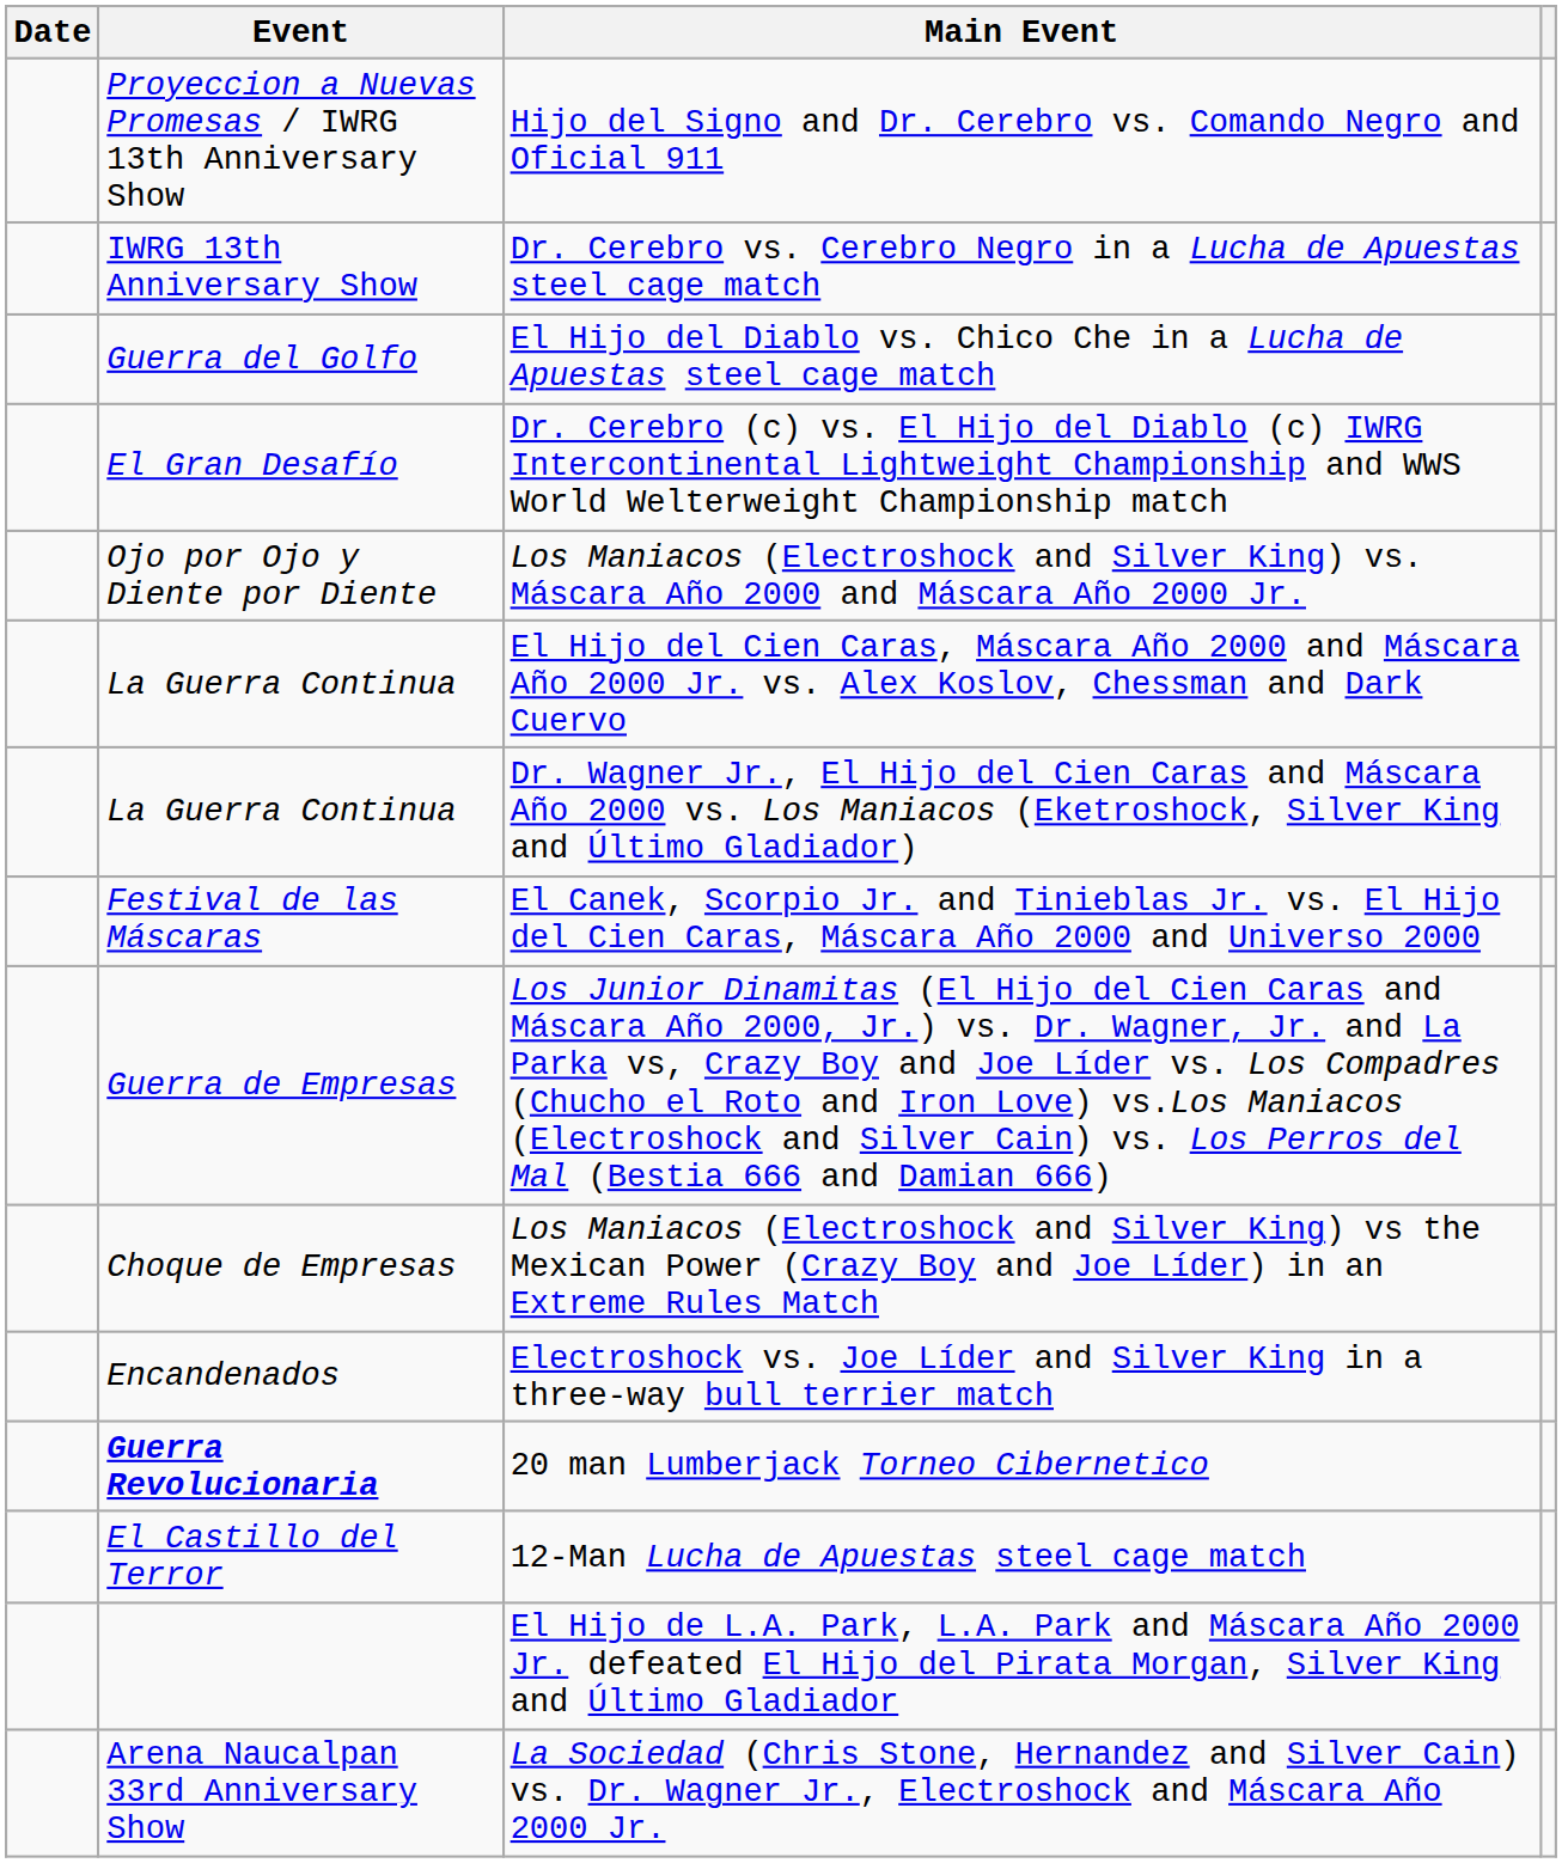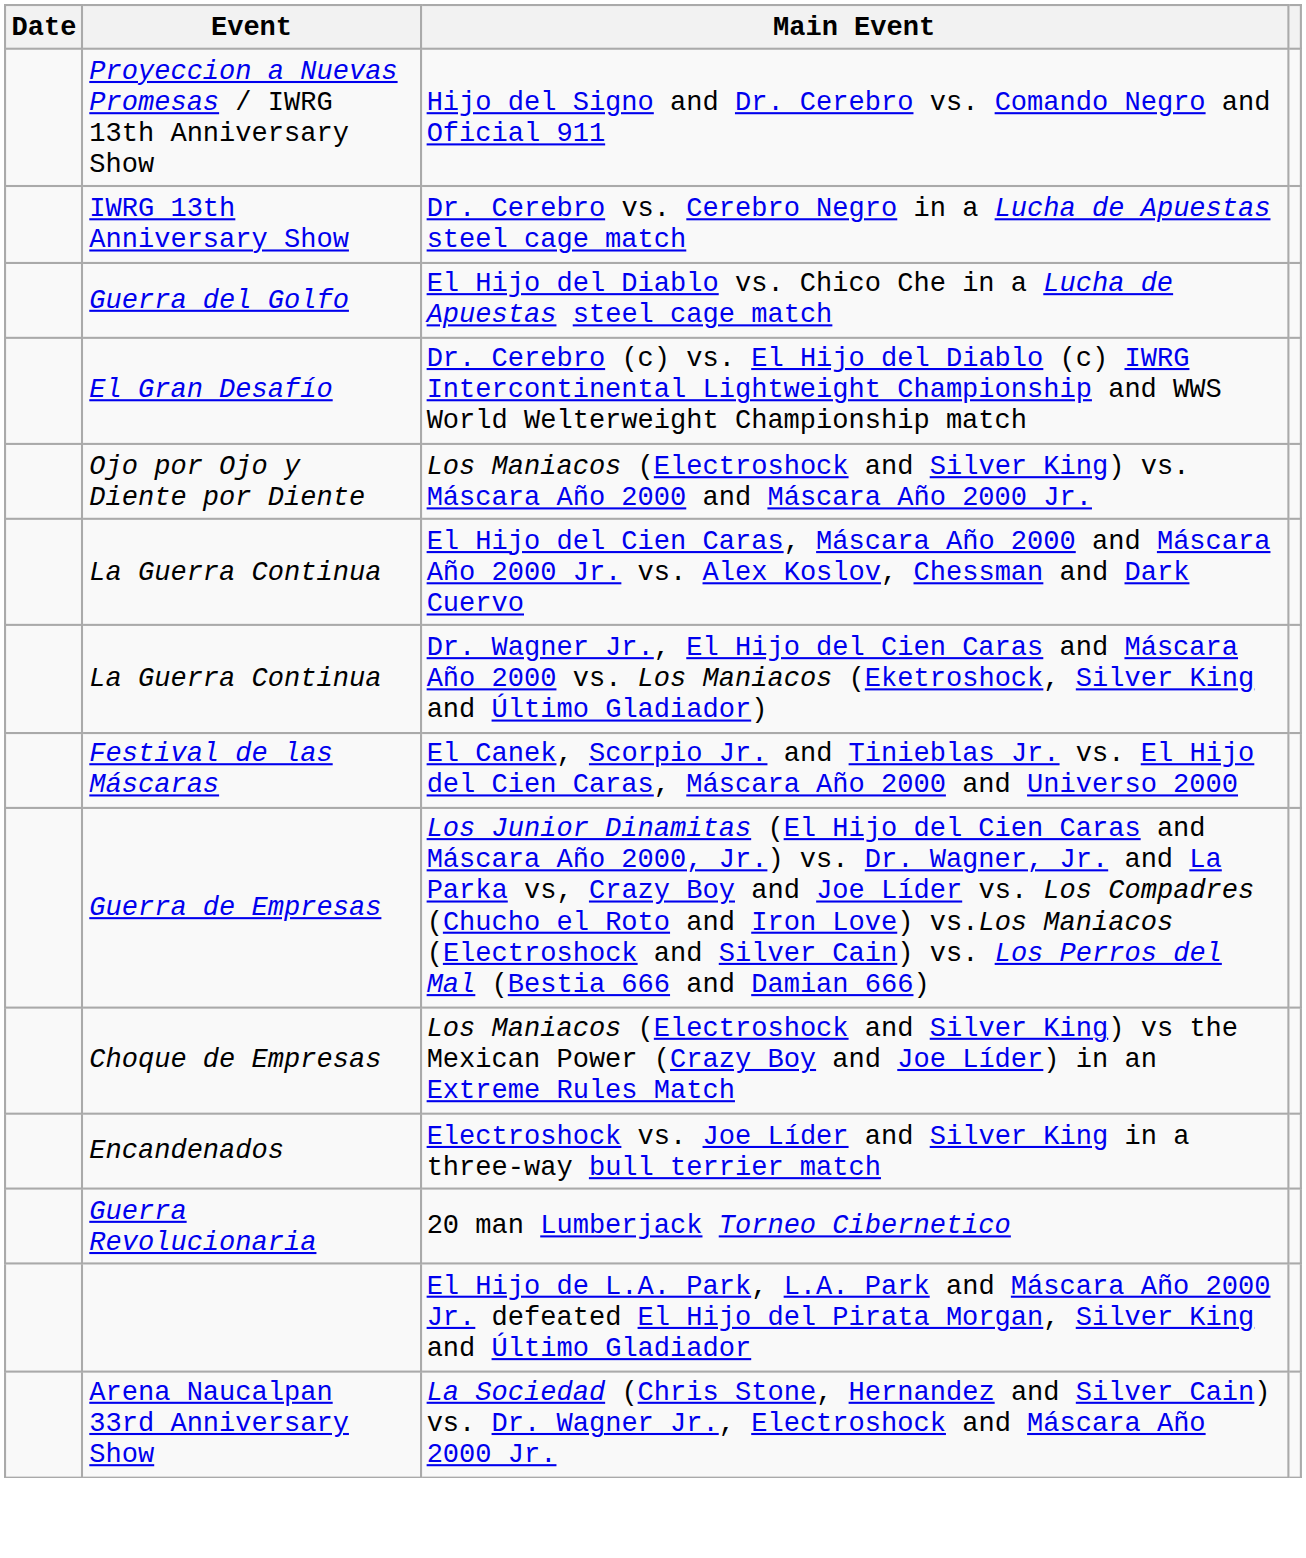 <table class="wikitable sortable" width=100%>
 <tr>
 <th scope="col">Date</th>
 <th scope="col">Event</th>
 <th class=unsortable scope="col">Main Event</th>
 <th class=unsortable scope="col"></th>
 </tr>
 <tr>
 <td></td>
 <td><em><a href='#'>Proyeccion a Nuevas Promesas</a></em> / IWRG 13th Anniversary Show</td>
 <td><a href='#'>Hijo del Signo</a> and <a href='#'>Dr. Cerebro</a> vs. <a href='#'>Comando Negro</a> and <a href='#'>Oficial 911</a></td>
 <td></td>
 </tr>
 <tr>
 <td></td>
 <td><a href='#'>IWRG 13th Anniversary Show</a></td>
 <td><a href='#'>Dr. Cerebro</a> vs. <a href='#'>Cerebro Negro</a> in a <em><a href='#'>Lucha de Apuestas</a></em> <a href='#'>steel cage match</a></td>
 <td></td>
 </tr>
 <tr>
 <td></td>
 <td><em><a href='#'>Guerra del Golfo</a></em></td>
 <td><a href='#'>El Hijo del Diablo</a> vs. Chico Che in a <em><a href='#'>Lucha de Apuestas</a></em> <a href='#'>steel cage match</a></td>
 <td></td>
 </tr>
 <tr>
 <td></td>
 <td><em><a href='#'>El Gran Desafío</a></em></td>
 <td><a href='#'>Dr. Cerebro</a> (c) vs. <a href='#'>El Hijo del Diablo</a> (c) <a href='#'>IWRG Intercontinental Lightweight Championship</a> and WWS World Welterweight Championship match</td>
 <td></td>
 </tr>
 <tr>
 <td></td>
 <td><em>Ojo por Ojo y Diente por Diente</em></td>
 <td><em>Los Maniacos</em> (<a href='#'>Electroshock</a> and <a href='#'>Silver King</a>) vs. <a href='#'>Máscara Año 2000</a> and <a href='#'>Máscara Año 2000 Jr.</a></td>
 <td></td>
 </tr>
 <tr>
 <td></td>
 <td><em>La Guerra Continua</em></td>
 <td><a href='#'>El Hijo del Cien Caras</a>, <a href='#'>Máscara Año 2000</a> and <a href='#'>Máscara Año 2000 Jr.</a> vs. <a href='#'>Alex Koslov</a>, <a href='#'>Chessman</a> and <a href='#'>Dark Cuervo</a></td>
 <td></td>
 </tr>
 <tr>
 <td></td>
 <td><em>La Guerra Continua</em></td>
 <td><a href='#'>Dr. Wagner Jr.</a>, <a href='#'>El Hijo del Cien Caras</a> and <a href='#'>Máscara Año 2000</a> vs. <em>Los Maniacos</em> (<a href='#'>Eketroshock</a>, <a href='#'>Silver King</a> and <a href='#'>Último Gladiador</a>)</td>
 <td></td>
 </tr>
 <tr>
 <td></td>
 <td><em><a href='#'>Festival de las Máscaras</a></em></td>
 <td><a href='#'>El Canek</a>, <a href='#'>Scorpio Jr.</a> and <a href='#'>Tinieblas Jr.</a> vs. <a href='#'>El Hijo del Cien Caras</a>, <a href='#'>Máscara Año 2000</a> and <a href='#'>Universo 2000</a></td>
 <td></td>
 </tr>
 <tr>
 <td></td>
 <td><em><a href='#'>Guerra de Empresas</a></em></td>
 <td><em><a href='#'>Los Junior Dinamitas</a></em> (<a href='#'>El Hijo del Cien Caras</a> and <a href='#'>Máscara Año 2000, Jr.</a>) vs. <a href='#'>Dr. Wagner, Jr.</a> and <a href='#'>La Parka</a> vs, <a href='#'>Crazy Boy</a> and <a href='#'>Joe Líder</a> vs. <em>Los Compadres</em> (<a href='#'>Chucho el Roto</a> and <a href='#'>Iron Love</a>) vs.<em>Los Maniacos</em> (<a href='#'>Electroshock</a> and <a href='#'>Silver Cain</a>) vs. <em><a href='#'>Los Perros del Mal</a></em> (<a href='#'>Bestia 666</a> and <a href='#'>Damian 666</a>)</td>
 <td></td>
 </tr>
 <tr>
 <td></td>
 <td><em>Choque de Empresas</em></td>
 <td><em>Los Maniacos</em> (<a href='#'>Electroshock</a> and <a href='#'>Silver King</a>) vs the Mexican Power (<a href='#'>Crazy Boy</a> and <a href='#'>Joe Líder</a>) in an <a href='#'>Extreme Rules Match</a></td>
 <td></td>
 </tr>
 <tr>
 <td></td>
 <td><em>Encandenados</em></td>
 <td><a href='#'>Electroshock</a> vs. <a href='#'>Joe Líder</a> and <a href='#'>Silver King</a> in a three-way <a href='#'>bull terrier match</a></td>
 <td></td>
 </tr>
 <tr>
 <td></td>
-<td><strong><em><a href='#'>Guerra Revolucionaria</a></em></strong></td>
+<td><em><a href='#'>Guerra Revolucionaria</a></em></td>
 <td>20 man <a href='#'>Lumberjack</a> <em><a href='#'>Torneo Cibernetico</a></em></td>
-<td></td>
-</tr>
-<tr>
-<td></td>
-<td><em><a href='#'>El Castillo del Terror</a></em></td>
-<td>12-Man <em><a href='#'>Lucha de Apuestas</a></em> <a href='#'>steel cage match</a></td>
 <td></td>
 </tr>
 <tr>
 <td></td>
 <td></td>
 <td><a href='#'>El Hijo de L.A. Park</a>, <a href='#'>L.A. Park</a> and <a href='#'>Máscara Año 2000 Jr.</a> defeated <a href='#'>El Hijo del Pirata Morgan</a>, <a href='#'>Silver King</a> and <a href='#'>Último Gladiador</a></td>
 <td></td>
 </tr>
 <tr>
 <td></td>
 <td><a href='#'>Arena Naucalpan 33rd Anniversary Show</a></td>
 <td><em><a href='#'>La Sociedad</a></em> (<a href='#'>Chris Stone</a>, <a href='#'>Hernandez</a> and <a href='#'>Silver Cain</a>) vs. <a href='#'>Dr. Wagner Jr.</a>, <a href='#'>Electroshock</a> and <a href='#'>Máscara Año 2000 Jr.</a></td>
 <td></td>
 </tr>
 </table>
